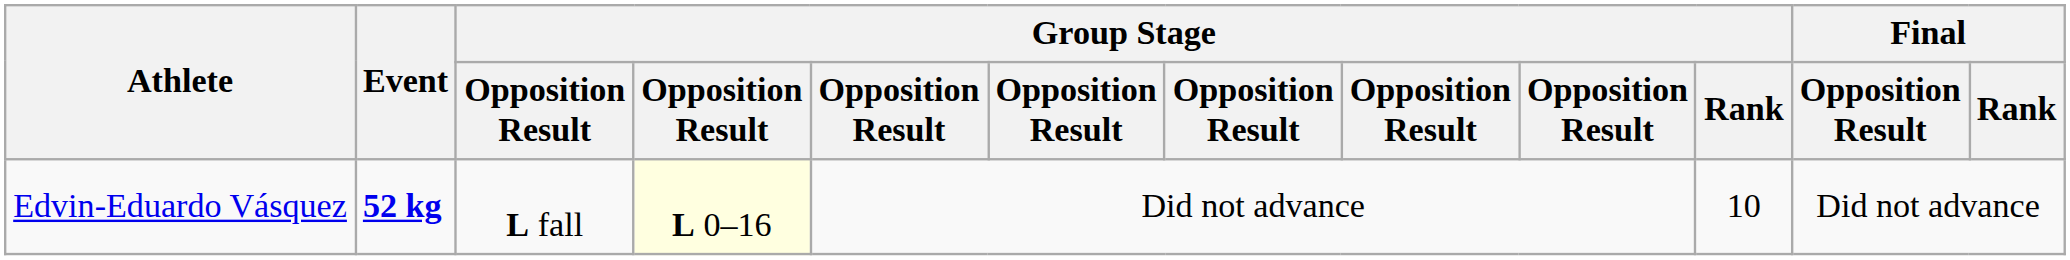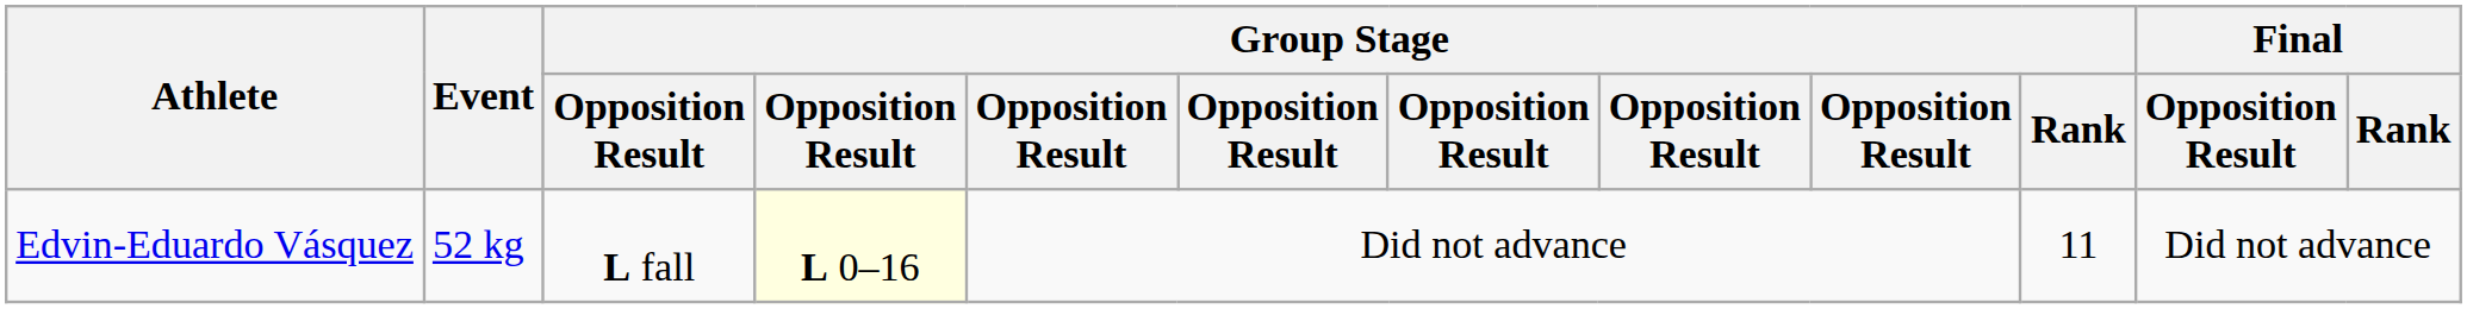 <table class=wikitable style="font-size:90%">
 <tr>
 <th rowspan="2">Athlete</th>
 <th rowspan="2">Event</th>
 <th colspan="8">Group Stage</th>
 <th colspan=2>Final</th>
 </tr>
 <tr>
 <th>Opposition<br>Result</th>
 <th>Opposition<br>Result</th>
 <th>Opposition<br>Result</th>
 <th>Opposition<br>Result</th>
 <th>Opposition<br>Result</th>
 <th>Opposition<br>Result</th>
 <th>Opposition<br>Result</th>
 <th>Rank</th>
 <th>Opposition<br>Result</th>
 <th>Rank</th>
 </tr>
 <tr align=center>
 <td align=left><a href='#'>Edvin-Eduardo Vásquez</a></td>
-<td align=left><strong><a href='#'>52 kg</a></strong></td>
+<td align=left><a href='#'>52 kg</a></td>
 <td><br><strong>L</strong> fall</td>
 <td style="background: lightyellow;"><br><strong>L</strong> 0–16</td>
 <td colspan=5>Did not advance</td>
-<td>10</td>
+<td>11</td>
 <td colspan=2>Did not advance</td>
 </tr>
 </table>
